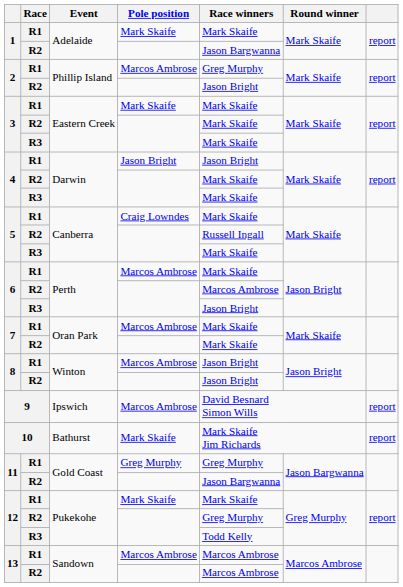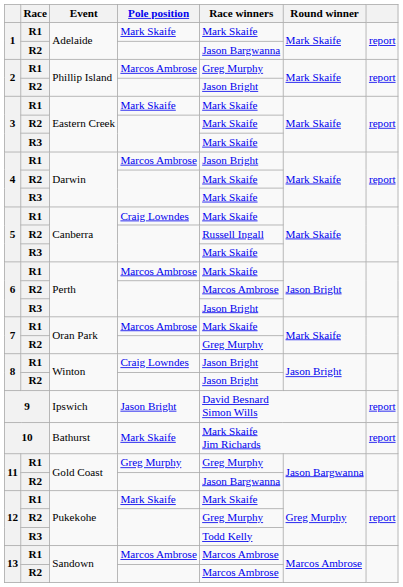 <table class="wikitable" style=font-size:85%;>
 <tr>
 <th></th>
 <th>Race</th>
 <th>Event</th>
 <th><a href='#'>Pole position</a></th>
 <th>Race winners</th>
 <th>Round winner</th>
 <th></th>
 </tr>
 <tr>
 <th rowspan=2>1</th>
 <th>R1</th>
 <td rowspan=2>Adelaide</td>
 <td> <a href='#'>Mark Skaife</a></td>
 <td> <a href='#'>Mark Skaife</a></td>
 <td rowspan=2> <a href='#'>Mark Skaife</a><br></td>
 <td rowspan=2><a href='#'>report</a></td>
 </tr>
 <tr>
 <th>R2</th>
 <td></td>
 <td nowrap> <a href='#'>Jason Bargwanna</a></td>
 </tr>
 <tr>
 <th rowspan=2>2</th>
 <th>R1</th>
 <td rowspan=2>Phillip Island</td>
 <td nowrap> <a href='#'>Marcos Ambrose</a></td>
 <td> <a href='#'>Greg Murphy</a></td>
 <td rowspan=2> <a href='#'>Mark Skaife</a><br></td>
 <td rowspan=2><a href='#'>report</a></td>
 </tr>
 <tr>
 <th>R2</th>
 <td></td>
 <td> <a href='#'>Jason Bright</a></td>
 </tr>
 <tr>
 <th rowspan=3>3</th>
 <th>R1</th>
 <td rowspan=3 nowrap>Eastern Creek</td>
 <td> <a href='#'>Mark Skaife</a></td>
 <td> <a href='#'>Mark Skaife</a></td>
 <td rowspan=3> <a href='#'>Mark Skaife</a><br></td>
 <td rowspan=3><a href='#'>report</a></td>
 </tr>
 <tr>
 <th>R2</th>
 <td rowspan=2></td>
 <td> <a href='#'>Mark Skaife</a></td>
 </tr>
 <tr>
 <th>R3</th>
 <td> <a href='#'>Mark Skaife</a></td>
 </tr>
 <tr>
 <th rowspan=3>4</th>
 <th>R1</th>
 <td rowspan=3>Darwin</td>
-<td> <a href='#'>Jason Bright</a></td>
+<td nowrap> <a href='#'>Marcos Ambrose</a></td>
 <td> <a href='#'>Jason Bright</a></td>
 <td rowspan=3> <a href='#'>Mark Skaife</a><br></td>
 <td rowspan=3><a href='#'>report</a></td>
 </tr>
 <tr>
 <th>R2</th>
 <td rowspan=2></td>
 <td> <a href='#'>Mark Skaife</a></td>
 </tr>
 <tr>
 <th>R3</th>
 <td> <a href='#'>Mark Skaife</a></td>
 </tr>
 <tr>
 <th rowspan=3>5</th>
 <th>R1</th>
 <td rowspan=3>Canberra</td>
 <td> <a href='#'>Craig Lowndes</a></td>
 <td> <a href='#'>Mark Skaife</a></td>
 <td rowspan=3> <a href='#'>Mark Skaife</a><br></td>
 <td rowspan=3></td>
 </tr>
 <tr>
 <th>R2</th>
 <td rowspan=2></td>
 <td> <a href='#'>Russell Ingall</a></td>
 </tr>
 <tr>
 <th>R3</th>
 <td> <a href='#'>Mark Skaife</a></td>
 </tr>
 <tr>
 <th rowspan=3>6</th>
 <th>R1</th>
 <td rowspan=3>Perth</td>
 <td> <a href='#'>Marcos Ambrose</a></td>
 <td> <a href='#'>Mark Skaife</a></td>
 <td rowspan=3> <a href='#'>Jason Bright</a><br></td>
 <td rowspan=3></td>
 </tr>
 <tr>
 <th>R2</th>
 <td rowspan=2></td>
 <td> <a href='#'>Marcos Ambrose</a></td>
 </tr>
 <tr>
 <th>R3</th>
 <td> <a href='#'>Jason Bright</a></td>
 </tr>
 <tr>
 <th rowspan=2>7</th>
 <th>R1</th>
 <td rowspan=2>Oran Park</td>
 <td> <a href='#'>Marcos Ambrose</a></td>
 <td> <a href='#'>Mark Skaife</a></td>
 <td rowspan=2> <a href='#'>Mark Skaife</a><br></td>
 <td rowspan=2></td>
 </tr>
 <tr>
 <th>R2</th>
 <td></td>
-<td> <a href='#'>Mark Skaife</a></td>
+<td> <a href='#'>Greg Murphy</a></td>
 </tr>
 <tr>
 <th rowspan=2>8</th>
 <th>R1</th>
 <td rowspan=2>Winton</td>
-<td> <a href='#'>Marcos Ambrose</a></td>
+<td> <a href='#'>Craig Lowndes</a></td>
 <td> <a href='#'>Jason Bright</a></td>
 <td rowspan=2> <a href='#'>Jason Bright</a><br></td>
 <td rowspan=2></td>
 </tr>
 <tr>
 <th>R2</th>
 <td></td>
 <td> <a href='#'>Jason Bright</a></td>
 </tr>
 <tr>
 <th colspan=2>9</th>
 <td>Ipswich</td>
-<td> <a href='#'>Marcos Ambrose</a></td>
+<td> <a href='#'>Jason Bright</a></td>
 <td colspan=2> <a href='#'>David Besnard</a><br> <a href='#'>Simon Wills</a><br></td>
 <td><a href='#'>report</a></td>
 </tr>
 <tr>
 <th colspan=2>10</th>
 <td>Bathurst</td>
 <td> <a href='#'>Mark Skaife</a></td>
 <td colspan=2> <a href='#'>Mark Skaife</a><br> <a href='#'>Jim Richards</a><br></td>
 <td><a href='#'>report</a></td>
 </tr>
 <tr>
 <th rowspan=2>11</th>
 <th>R1</th>
 <td rowspan=2>Gold Coast</td>
 <td> <a href='#'>Greg Murphy</a></td>
 <td> <a href='#'>Greg Murphy</a></td>
 <td rowspan=2> <a href='#'>Jason Bargwanna</a><br></td>
 <td rowspan=2></td>
 </tr>
 <tr>
 <th>R2</th>
 <td></td>
 <td nowrap> <a href='#'>Jason Bargwanna</a></td>
 </tr>
 <tr>
 <th rowspan=3>12</th>
 <th>R1</th>
 <td rowspan=3>Pukekohe</td>
 <td> <a href='#'>Mark Skaife</a></td>
 <td> <a href='#'>Mark Skaife</a></td>
 <td rowspan=3> <a href='#'>Greg Murphy</a><br></td>
 <td rowspan=3><a href='#'>report</a></td>
 </tr>
 <tr>
 <th>R2</th>
 <td rowspan=2></td>
 <td> <a href='#'>Greg Murphy</a></td>
 </tr>
 <tr>
 <th>R3</th>
 <td> <a href='#'>Todd Kelly</a></td>
 </tr>
 <tr>
 <th rowspan=2>13</th>
 <th>R1</th>
 <td rowspan=2>Sandown</td>
 <td> <a href='#'>Marcos Ambrose</a></td>
 <td> <a href='#'>Marcos Ambrose</a></td>
 <td rowspan=2> <a href='#'>Marcos Ambrose</a><br></td>
 <td rowspan=2></td>
 </tr>
 <tr>
 <th>R2</th>
 <td></td>
 <td> <a href='#'>Marcos Ambrose</a></td>
 </tr>
 </table>
